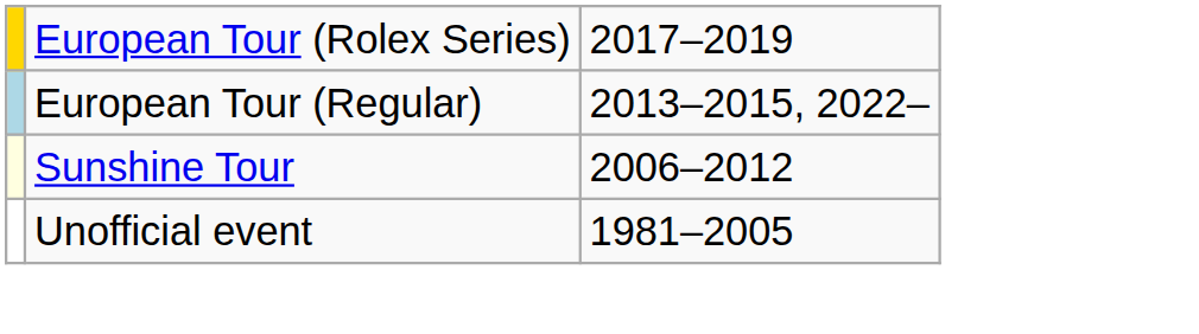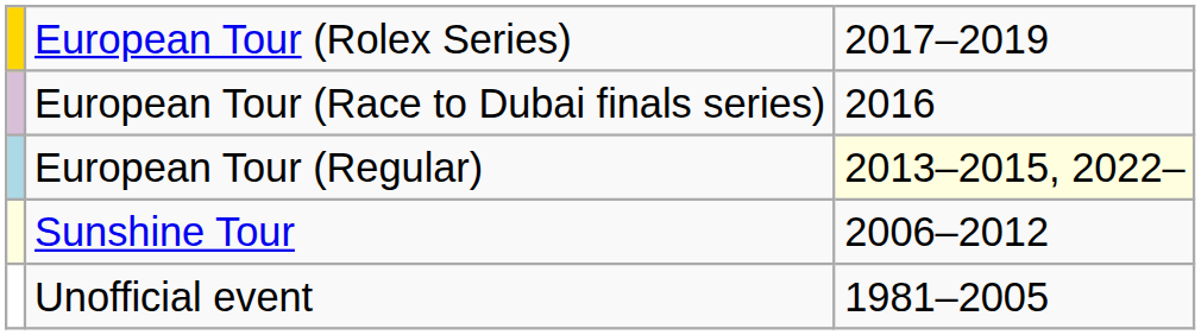 <table class="wikitable" style="font-size:95%">
 <tr>
 <td style="background:gold"></td>
 <td><a href='#'>European Tour</a> (Rolex Series)</td>
 <td>2017–2019</td>
 </tr>
 <tr>
+<td style="background:thistle"></td>
+<td>European Tour (Race to Dubai finals series)</td>
+<td>2016</td>
+</tr>
+<tr>
 <td style="background:lightblue"></td>
 <td>European Tour (Regular)</td>
-<td>2013–2015, 2022–</td>
+<td style="background: lightyellow;">2013–2015, 2022–</td>
 </tr>
 <tr>
 <td style="background:lightyellow"></td>
 <td><a href='#'>Sunshine Tour</a></td>
 <td>2006–2012</td>
 </tr>
 <tr>
 <td style="background:white"></td>
 <td>Unofficial event</td>
 <td>1981–2005</td>
 </tr>
 </table>
